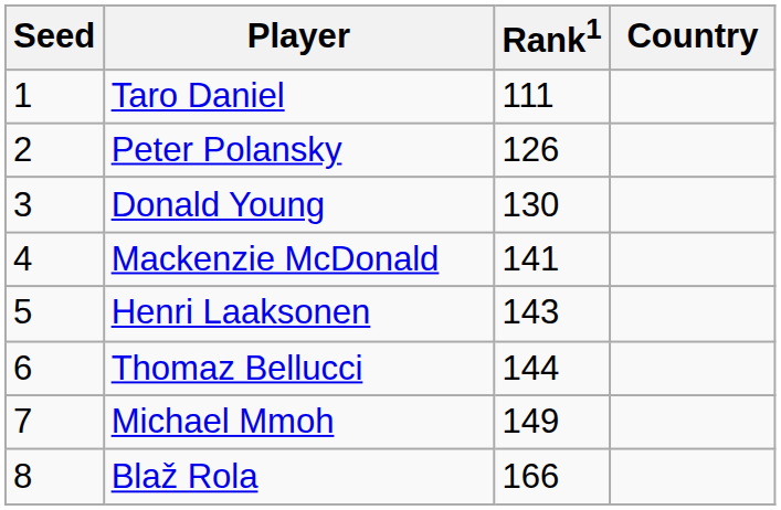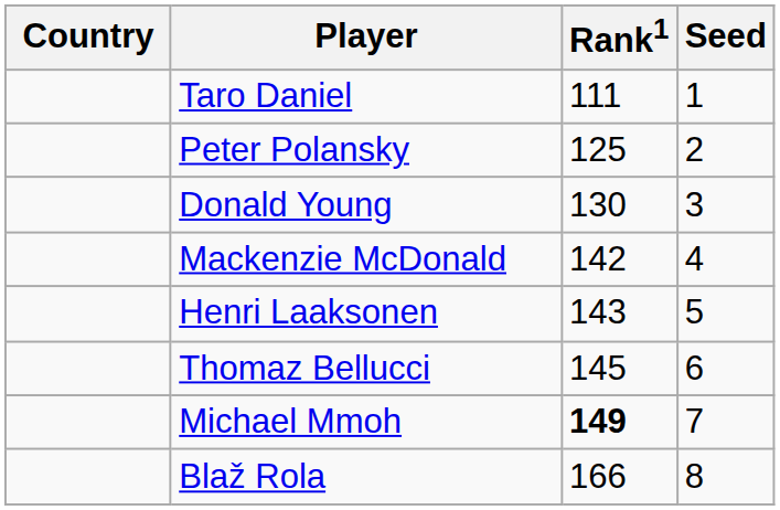 <table class="sortable wikitable">
 <tr>
-<th>Seed</th>
+<th width="70">Country</th>
 <th width="175">Player</th>
 <th>Rank<sup>1</sup></th>
-<th width="70">Country</th>
+<th>Seed</th>
 </tr>
 <tr>
-<td>1</td>
+<td></td>
 <td><a href='#'>Taro Daniel</a></td>
 <td>111</td>
-<td></td>
+<td>1</td>
 </tr>
 <tr>
+<td></td>
+<td><a href='#'>Peter Polansky</a></td>
+<td>125</td>
 <td>2</td>
-<td><a href='#'>Peter Polansky</a></td>
-<td>126</td>
-<td></td>
 </tr>
 <tr>
-<td>3</td>
+<td></td>
 <td><a href='#'>Donald Young</a></td>
 <td>130</td>
-<td></td>
+<td>3</td>
 </tr>
 <tr>
+<td></td>
+<td><a href='#'>Mackenzie McDonald</a></td>
+<td>142</td>
 <td>4</td>
-<td><a href='#'>Mackenzie McDonald</a></td>
-<td>141</td>
-<td></td>
 </tr>
 <tr>
-<td>5</td>
+<td></td>
 <td><a href='#'>Henri Laaksonen</a></td>
 <td>143</td>
-<td></td>
+<td>5</td>
 </tr>
 <tr>
+<td></td>
+<td><a href='#'>Thomaz Bellucci</a></td>
+<td>145</td>
 <td>6</td>
-<td><a href='#'>Thomaz Bellucci</a></td>
-<td>144</td>
-<td></td>
 </tr>
 <tr>
+<td></td>
+<td><a href='#'>Michael Mmoh</a></td>
+<td><strong>149</strong></td>
 <td>7</td>
-<td><a href='#'>Michael Mmoh</a></td>
-<td>149</td>
-<td></td>
 </tr>
 <tr>
-<td>8</td>
+<td></td>
 <td><a href='#'>Blaž Rola</a></td>
 <td>166</td>
-<td></td>
+<td>8</td>
 </tr>
 </table>
